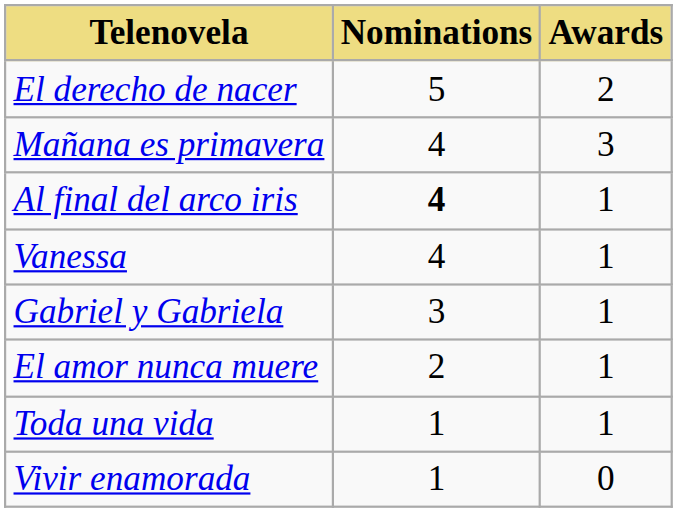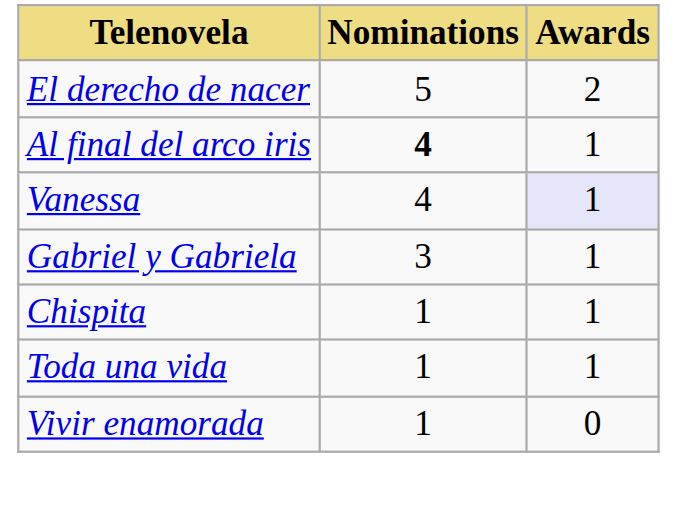 <table class="wikitable sortable" style="margin:1em auto;">
 <tr>
 <th style="background-color:#EEDD82;">Telenovela</th>
 <th style="background-color:#EEDD82;">Nominations</th>
 <th style="background-color:#EEDD82;">Awards</th>
 </tr>
 <tr>
 <td><em><a href='#'>El derecho de nacer</a></em></td>
 <td style="text-align:center;">5</td>
 <td style="text-align:center;">2</td>
 </tr>
 <tr>
-<td><em><a href='#'>Mañana es primavera</a></em></td>
-<td style="text-align:center;">4</td>
-<td style="text-align:center;">3</td>
-</tr>
-<tr>
 <td><em><a href='#'>Al final del arco iris</a></em></td>
 <td style="text-align:center;"><strong>4</strong></td>
 <td style="text-align:center;">1</td>
 </tr>
 <tr>
 <td><em><a href='#'>Vanessa</a></em></td>
 <td style="text-align:center;">4</td>
-<td style="text-align:center;">1</td>
+<td style="background: lavender; text-align:center;">1</td>
 </tr>
 <tr>
 <td><em><a href='#'>Gabriel y Gabriela</a></em></td>
 <td style="text-align:center;">3</td>
 <td style="text-align:center;">1</td>
 </tr>
 <tr>
-<td><em><a href='#'>El amor nunca muere</a></em></td>
-<td style="text-align:center;">2</td>
+<td><em><a href='#'>Chispita</a></em></td>
+<td style="text-align:center;">1</td>
 <td style="text-align:center;">1</td>
 </tr>
 <tr>
 <td><em><a href='#'>Toda una vida</a></em></td>
 <td style="text-align:center;">1</td>
 <td style="text-align:center;">1</td>
 </tr>
 <tr>
 <td><em><a href='#'>Vivir enamorada</a></em></td>
 <td style="text-align:center;">1</td>
 <td style="text-align:center;">0</td>
 </tr>
 </table>
